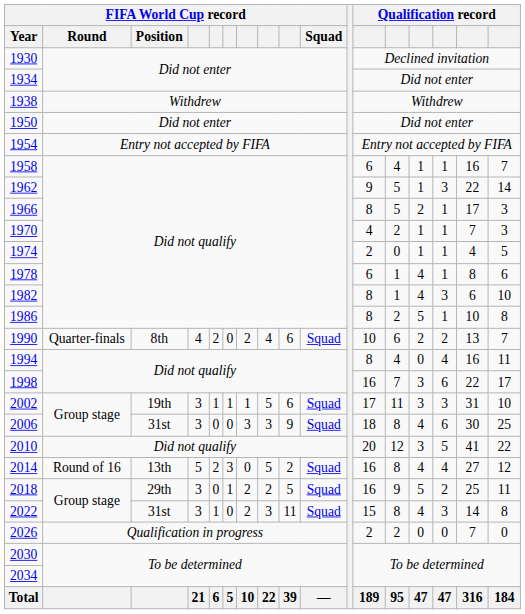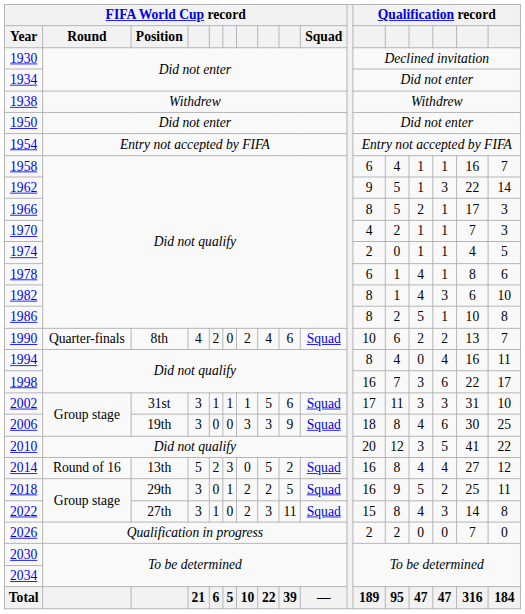 <table class="wikitable" style="text-align: center;">
 <tr>
 <th colspan=10><a href='#'>FIFA World Cup</a> record</th>
 <th width=1% rowspan=28></th>
 <th colspan=7><a href='#'>Qualification</a> record</th>
 </tr>
 <tr>
 <th>Year</th>
 <th>Round</th>
 <th>Position</th>
 <th></th>
 <th></th>
 <th></th>
 <th></th>
 <th></th>
 <th></th>
 <th>Squad</th>
 <th></th>
 <th></th>
 <th></th>
 <th></th>
 <th></th>
 <th></th>
 </tr>
 <tr>
 <td> <a href='#'>1930</a></td>
 <td colspan=9 rowspan=2><em>Did not enter</em></td>
 <td colspan=7><em>Declined invitation</em></td>
 </tr>
 <tr>
 <td> <a href='#'>1934</a></td>
 <td colspan=7><em>Did not enter</em></td>
 </tr>
 <tr>
 <td> <a href='#'>1938</a></td>
 <td colspan=9><em>Withdrew</em></td>
 <td colspan=7><em>Withdrew</em></td>
 </tr>
 <tr>
 <td> <a href='#'>1950</a></td>
 <td colspan=9><em>Did not enter</em></td>
 <td colspan=7><em>Did not enter</em></td>
 </tr>
 <tr>
 <td> <a href='#'>1954</a></td>
 <td colspan=9><em>Entry not accepted by FIFA</em></td>
 <td colspan=7><em>Entry not accepted by FIFA</em></td>
 </tr>
 <tr>
 <td> <a href='#'>1958</a></td>
 <td colspan=9 rowspan=8><em>Did not qualify</em></td>
 <td>6</td>
 <td>4</td>
 <td>1</td>
 <td>1</td>
 <td>16</td>
 <td>7</td>
 </tr>
 <tr>
 <td> <a href='#'>1962</a></td>
 <td>9</td>
 <td>5</td>
 <td>1</td>
 <td>3</td>
 <td>22</td>
 <td>14</td>
 </tr>
 <tr>
 <td> <a href='#'>1966</a></td>
 <td>8</td>
 <td>5</td>
 <td>2</td>
 <td>1</td>
 <td>17</td>
 <td>3</td>
 </tr>
 <tr>
 <td> <a href='#'>1970</a></td>
 <td>4</td>
 <td>2</td>
 <td>1</td>
 <td>1</td>
 <td>7</td>
 <td>3</td>
 </tr>
 <tr>
 <td> <a href='#'>1974</a></td>
 <td>2</td>
 <td>0</td>
 <td>1</td>
 <td>1</td>
 <td>4</td>
 <td>5</td>
 </tr>
 <tr>
 <td> <a href='#'>1978</a></td>
 <td>6</td>
 <td>1</td>
 <td>4</td>
 <td>1</td>
 <td>8</td>
 <td>6</td>
 </tr>
 <tr>
 <td> <a href='#'>1982</a></td>
 <td>8</td>
 <td>1</td>
 <td>4</td>
 <td>3</td>
 <td>6</td>
 <td>10</td>
 </tr>
 <tr>
 <td> <a href='#'>1986</a></td>
 <td>8</td>
 <td>2</td>
 <td>5</td>
 <td>1</td>
 <td>10</td>
 <td>8</td>
 </tr>
 <tr>
 <td> <a href='#'>1990</a></td>
 <td>Quarter-finals</td>
 <td>8th</td>
 <td>4</td>
 <td>2</td>
 <td>0</td>
 <td>2</td>
 <td>4</td>
 <td>6</td>
 <td><a href='#'>Squad</a></td>
 <td>10</td>
 <td>6</td>
 <td>2</td>
 <td>2</td>
 <td>13</td>
 <td>7</td>
 </tr>
 <tr>
 <td> <a href='#'>1994</a></td>
 <td colspan=9 rowspan=2><em>Did not qualify</em></td>
 <td>8</td>
 <td>4</td>
 <td>0</td>
 <td>4</td>
 <td>16</td>
 <td>11</td>
 </tr>
 <tr>
 <td> <a href='#'>1998</a></td>
 <td>16</td>
 <td>7</td>
 <td>3</td>
 <td>6</td>
 <td>22</td>
 <td>17</td>
 </tr>
 <tr>
 <td>  <a href='#'>2002</a></td>
 <td rowspan=2>Group stage</td>
-<td>19th</td>
+<td>31st</td>
 <td>3</td>
 <td>1</td>
 <td>1</td>
 <td>1</td>
 <td>5</td>
 <td>6</td>
 <td><a href='#'>Squad</a></td>
 <td>17</td>
 <td>11</td>
 <td>3</td>
 <td>3</td>
 <td>31</td>
 <td>10</td>
 </tr>
 <tr>
 <td> <a href='#'>2006</a></td>
-<td>31st</td>
+<td>19th</td>
 <td>3</td>
 <td>0</td>
 <td>0</td>
 <td>3</td>
 <td>3</td>
 <td>9</td>
 <td><a href='#'>Squad</a></td>
 <td>18</td>
 <td>8</td>
 <td>4</td>
 <td>6</td>
 <td>30</td>
 <td>25</td>
 </tr>
 <tr>
 <td> <a href='#'>2010</a></td>
 <td colspan=9><em>Did not qualify</em></td>
 <td>20</td>
 <td>12</td>
 <td>3</td>
 <td>5</td>
 <td>41</td>
 <td>22</td>
 </tr>
 <tr>
 <td> <a href='#'>2014</a></td>
 <td>Round of 16</td>
 <td>13th</td>
 <td>5</td>
 <td>2</td>
 <td>3</td>
 <td>0</td>
 <td>5</td>
 <td>2</td>
 <td><a href='#'>Squad</a></td>
 <td>16</td>
 <td>8</td>
 <td>4</td>
 <td>4</td>
 <td>27</td>
 <td>12</td>
 </tr>
 <tr>
 <td> <a href='#'>2018</a></td>
 <td rowspan=2>Group stage</td>
 <td>29th</td>
 <td>3</td>
 <td>0</td>
 <td>1</td>
 <td>2</td>
 <td>2</td>
 <td>5</td>
 <td><a href='#'>Squad</a></td>
 <td>16</td>
 <td>9</td>
 <td>5</td>
 <td>2</td>
 <td>25</td>
 <td>11</td>
 </tr>
 <tr>
 <td> <a href='#'>2022</a></td>
-<td>31st</td>
+<td>27th</td>
 <td>3</td>
 <td>1</td>
 <td>0</td>
 <td>2</td>
 <td>3</td>
 <td>11</td>
 <td><a href='#'>Squad</a></td>
 <td>15</td>
 <td>8</td>
 <td>4</td>
 <td>3</td>
 <td>14</td>
 <td>8</td>
 </tr>
 <tr>
 <td>   <a href='#'>2026</a></td>
 <td colspan=9><em>Qualification in progress</em></td>
 <td>2</td>
 <td>2</td>
 <td>0</td>
 <td>0</td>
 <td>7</td>
 <td>0</td>
 </tr>
 <tr>
 <td>   <a href='#'>2030</a></td>
 <td colspan=9 rowspan=2><em>To be determined</em></td>
 <td colspan=6 rowspan=2><em>To be determined</em></td>
 </tr>
 <tr>
 <td> <a href='#'>2034</a></td>
 </tr>
 <tr>
 <th>Total</th>
 <th></th>
 <th></th>
 <th>21</th>
 <th>6</th>
 <th>5</th>
 <th>10</th>
 <th>22</th>
 <th>39</th>
 <th>—</th>
 <th>189</th>
 <th>95</th>
 <th>47</th>
 <th>47</th>
 <th>316</th>
 <th>184</th>
 </tr>
 </table>
